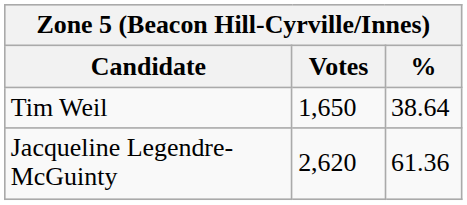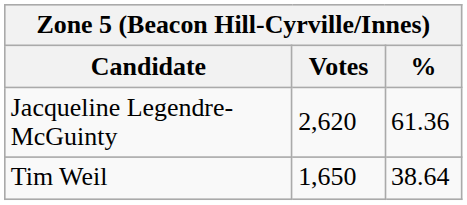 <table class="wikitable">
 <tr>
 <th colspan="3">Zone 5 (Beacon Hill-Cyrville/Innes)</th>
 </tr>
 <tr>
 <th style="width: 170px">Candidate</th>
 <th style="width: 50px">Votes</th>
 <th style="width: 40px">%</th>
 </tr>
 <tr>
+<td>Jacqueline Legendre-McGuinty</td>
+<td>2,620</td>
+<td>61.36</td>
+</tr>
+<tr>
 <td>Tim Weil</td>
 <td>1,650</td>
 <td>38.64</td>
 </tr>
-<tr>
-<td>Jacqueline Legendre-McGuinty</td>
-<td>2,620</td>
-<td>61.36</td>
-</tr>
 </table>
